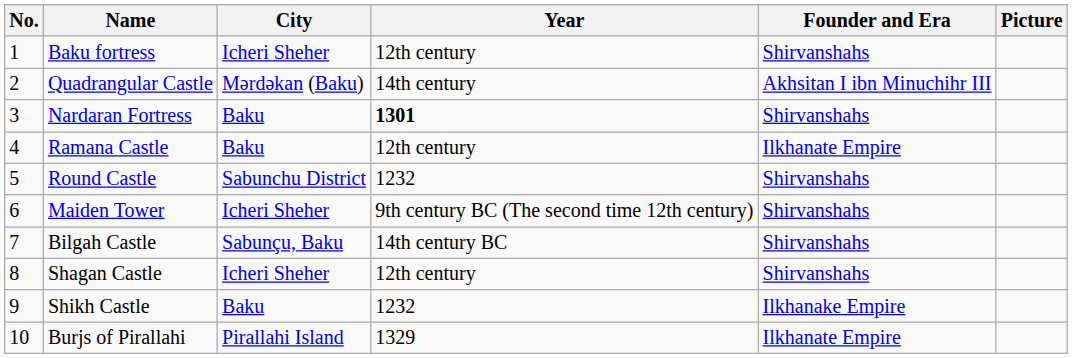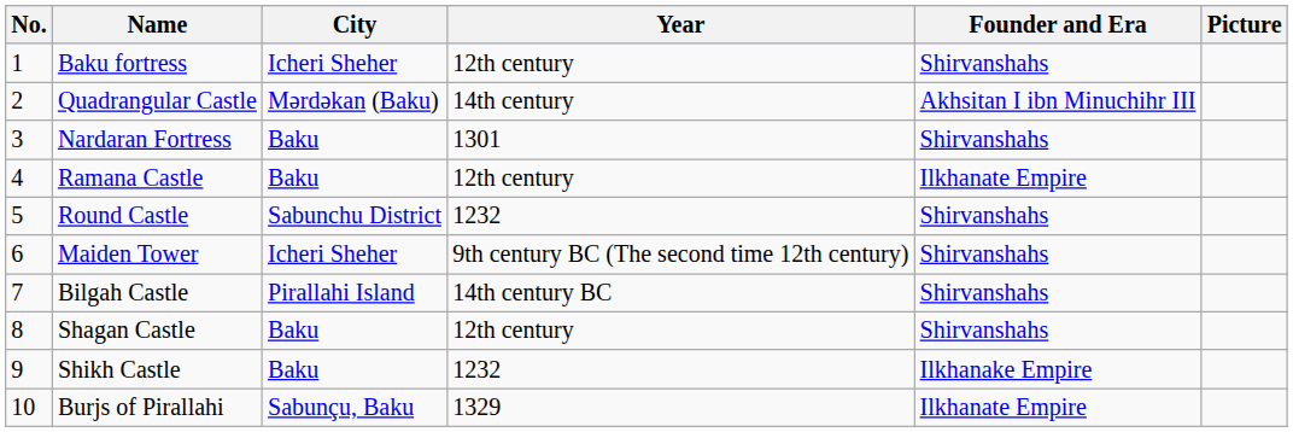 <table class="sortable wikitable">
 <tr style="background:#ccf;">
 <th>No.</th>
 <th>Name</th>
 <th>City</th>
 <th>Year</th>
 <th>Founder and Era</th>
 <th>Picture</th>
 </tr>
 <tr>
 <td>1</td>
 <td><a href='#'>Baku fortress</a></td>
 <td><a href='#'>Icheri Sheher</a></td>
 <td>12th century</td>
 <td><a href='#'>Shirvanshahs</a></td>
 <td></td>
 </tr>
 <tr>
 <td>2</td>
 <td><a href='#'>Quadrangular Castle</a></td>
 <td><a href='#'>Mərdəkan</a> (<a href='#'>Baku</a>)</td>
 <td>14th century</td>
 <td><a href='#'>Akhsitan I ibn Minuchihr III</a></td>
 <td></td>
 </tr>
 <tr>
 <td>3</td>
 <td><a href='#'>Nardaran Fortress</a></td>
 <td><a href='#'>Baku</a></td>
-<td><strong>1301</strong></td>
+<td>1301</td>
 <td><a href='#'>Shirvanshahs</a></td>
 <td></td>
 </tr>
 <tr>
 <td>4</td>
 <td><a href='#'>Ramana Castle</a></td>
 <td><a href='#'>Baku</a></td>
 <td>12th century</td>
 <td><a href='#'>Ilkhanate Empire</a></td>
 <td></td>
 </tr>
 <tr>
 <td>5</td>
 <td><a href='#'>Round Castle</a></td>
 <td><a href='#'>Sabunchu District</a></td>
 <td>1232</td>
 <td><a href='#'>Shirvanshahs</a></td>
 <td></td>
 </tr>
 <tr>
 <td>6</td>
 <td><a href='#'>Maiden Tower</a></td>
 <td><a href='#'>Icheri Sheher</a></td>
 <td>9th century BC (The second time 12th century)</td>
 <td><a href='#'>Shirvanshahs</a></td>
 <td></td>
 </tr>
 <tr>
 <td>7</td>
 <td>Bilgah Castle</td>
-<td><a href='#'>Sabunçu, Baku</a></td>
+<td><a href='#'>Pirallahi Island</a></td>
 <td>14th century BC</td>
 <td><a href='#'>Shirvanshahs</a></td>
 <td></td>
 </tr>
 <tr>
 <td>8</td>
 <td>Shagan Castle</td>
-<td><a href='#'>Icheri Sheher</a></td>
+<td><a href='#'>Baku</a></td>
 <td>12th century</td>
 <td><a href='#'>Shirvanshahs</a></td>
 <td></td>
 </tr>
 <tr>
 <td>9</td>
 <td>Shikh Castle</td>
 <td><a href='#'>Baku</a></td>
 <td>1232</td>
 <td><a href='#'>Ilkhanake Empire</a></td>
 <td></td>
 </tr>
 <tr>
 <td>10</td>
 <td>Burjs of Pirallahi</td>
-<td><a href='#'>Pirallahi Island</a></td>
+<td><a href='#'>Sabunçu, Baku</a></td>
 <td>1329</td>
 <td><a href='#'>Ilkhanate Empire</a></td>
 <td></td>
 </tr>
 </table>
